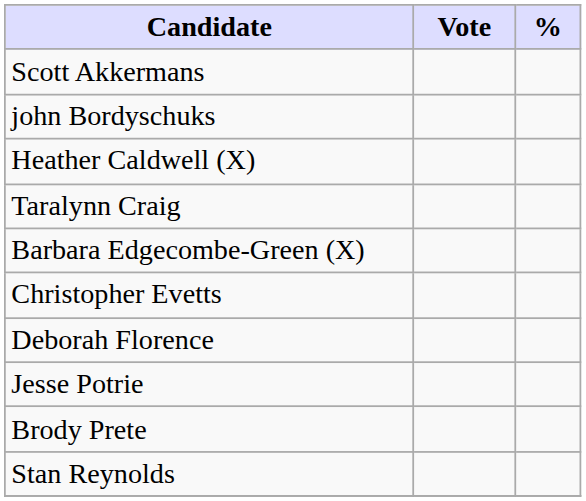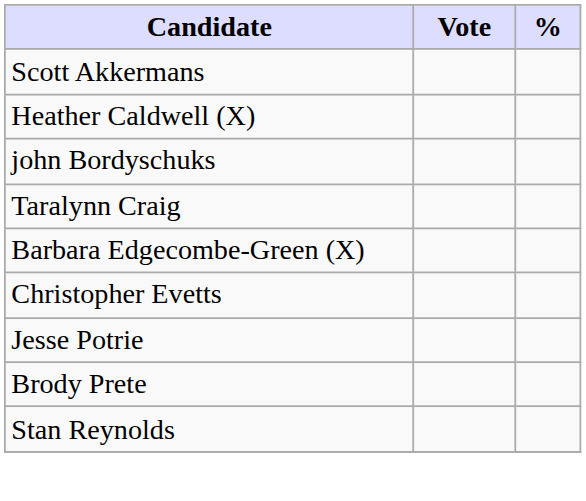 <table class="wikitable">
 <tr>
 <th style="background:#ddf; width:225px;">Candidate</th>
 <th style="background:#ddf; width:50px;">Vote</th>
 <th style="background:#ddf; width:30px;">%</th>
 </tr>
 <tr>
 <td>Scott Akkermans</td>
 <td></td>
 <td></td>
 </tr>
 <tr>
-<td>john Bordyschuks</td>
+<td>Heather Caldwell (X)</td>
 <td></td>
 <td></td>
 </tr>
 <tr>
-<td>Heather Caldwell (X)</td>
+<td>john Bordyschuks</td>
 <td></td>
 <td></td>
 </tr>
 <tr>
 <td>Taralynn Craig</td>
 <td></td>
 <td></td>
 </tr>
 <tr>
 <td>Barbara Edgecombe-Green (X)</td>
 <td></td>
 <td></td>
 </tr>
 <tr>
 <td>Christopher Evetts</td>
-<td></td>
-<td></td>
-</tr>
-<tr>
-<td>Deborah Florence</td>
 <td></td>
 <td></td>
 </tr>
 <tr>
 <td>Jesse Potrie</td>
 <td></td>
 <td></td>
 </tr>
 <tr>
 <td>Brody Prete</td>
 <td></td>
 <td></td>
 </tr>
 <tr>
 <td>Stan Reynolds</td>
 <td></td>
 <td></td>
 </tr>
 <tr>
 </tr>
 </table>
